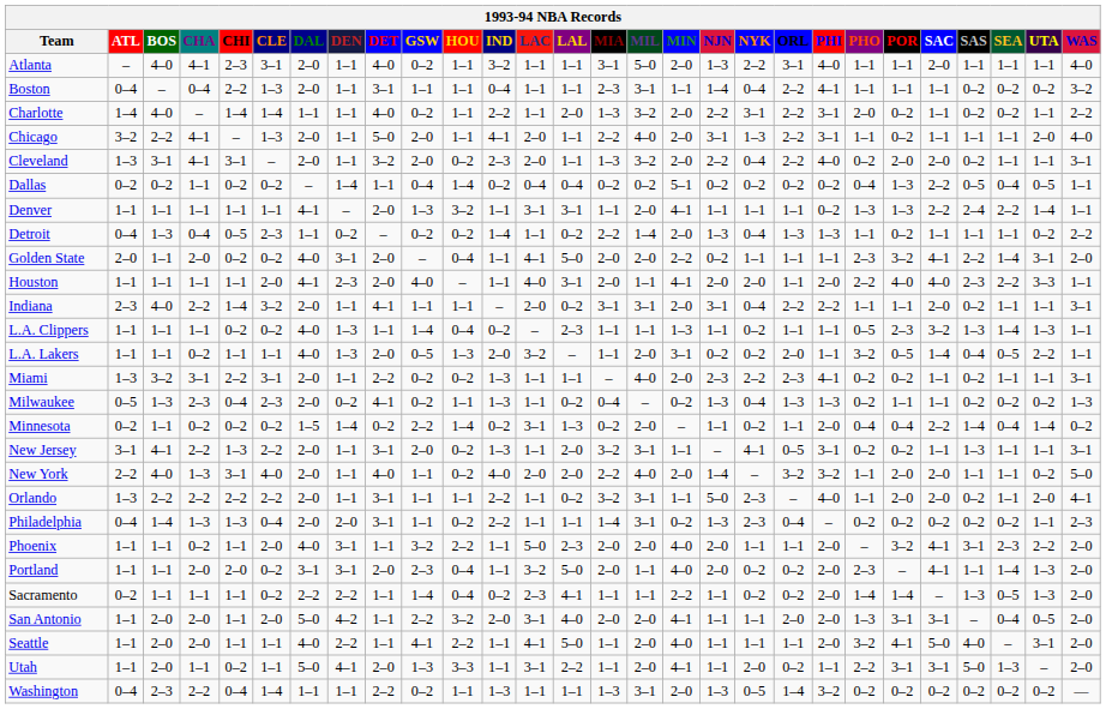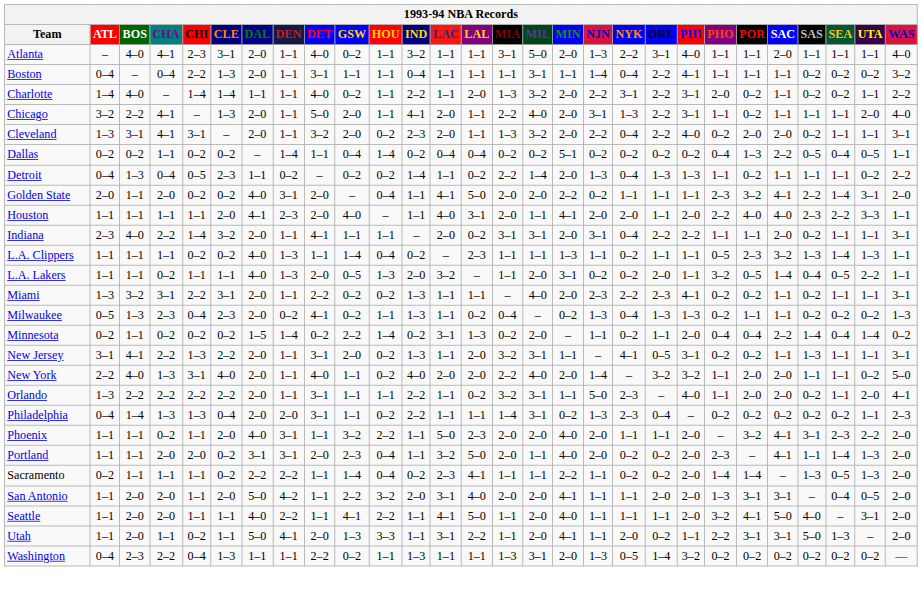 <table class="wikitable" style="font-size:95%; text-align:center;">
 <tr>
 <th colspan=28>1993-94 NBA Records</th>
 </tr>
 <tr>
 <th width=100>Team</th>
 <th style="background:#FF0000;color:#FFFFFF;width=35">ATL</th>
 <th style="background:#006400;color:#FFFFFF;width=35">BOS</th>
 <th style="background:#008080;color:#800080;width=35">CHA</th>
 <th style="background:#FF0000;color:#000000;width=35">CHI</th>
 <th style="background:#000080;color:#FF8C00;width=35">CLE</th>
 <th style="background:#00008B;color:#008000;width=35">DAL</th>
 <th style="background:#141A44;color:#BC2224;width=35">DEN</th>
 <th style="background:#0000FF;color:#FF0000;width=35">DET</th>
 <th style="background:#0000FF;color:#FFD700;width=35">GSW</th>
 <th style="background:#FF0000;color:#FFD700;width=35">HOU</th>
 <th style="background:#000080;color:#FFD700;width=35">IND</th>
 <th style="background:#F9160D;color:#1A2E8B;width=35">LAC</th>
 <th style="background:#800080;color:#FFD700;width=35">LAL</th>
 <th style="background:#000000;color:#8B0000;width=35">MIA</th>
 <th style="background:#00471B;color:#5C378A;width=35">MIL</th>
 <th style="background:#0000FF;color:#228B22;width=35">MIN</th>
 <th style="background:#DC143C;color:#0000CD;width=35">NJN</th>
 <th style="background:#0000FF;color:#FF8C00;width=35">NYK</th>
 <th style="background:#0000FF;color:#000000;width=35">ORL</th>
 <th style="background:#FF0000;color:#0000FF;width=35">PHI</th>
 <th style="background:#800080;color:#FF4500;width=35">PHO</th>
 <th style="background:#000000;color:#FF0000;width=35">POR</th>
 <th style="background:#0000FF;color:#FFFFFF;width=35">SAC</th>
 <th style="background:#000000;color:#C0C0C0;width=35">SAS</th>
 <th style="background:#005831;color:#FFC322;width=35">SEA</th>
 <th style="background:#36004A;color:#FFFF00;width=35">UTA</th>
 <th style="background:#DC143C;color:#0000CD;width=35">WAS</th>
 </tr>
 <tr>
 <td style="text-align:left;"><a href='#'>Atlanta</a></td>
 <td>–</td>
 <td>4–0</td>
 <td>4–1</td>
 <td>2–3</td>
 <td>3–1</td>
 <td>2–0</td>
 <td>1–1</td>
 <td>4–0</td>
 <td>0–2</td>
 <td>1–1</td>
 <td>3–2</td>
 <td>1–1</td>
 <td>1–1</td>
 <td>3–1</td>
 <td>5–0</td>
 <td>2–0</td>
 <td>1–3</td>
 <td>2–2</td>
 <td>3–1</td>
 <td>4–0</td>
 <td>1–1</td>
 <td>1–1</td>
 <td>2–0</td>
 <td>1–1</td>
 <td>1–1</td>
 <td>1–1</td>
 <td>4–0</td>
 </tr>
 <tr>
 <td style="text-align:left;"><a href='#'>Boston</a></td>
 <td>0–4</td>
 <td>–</td>
 <td>0–4</td>
 <td>2–2</td>
 <td>1–3</td>
 <td>2–0</td>
 <td>1–1</td>
 <td>3–1</td>
 <td>1–1</td>
 <td>1–1</td>
 <td>0–4</td>
 <td>1–1</td>
 <td>1–1</td>
-<td>2–3</td>
+<td>1–1</td>
 <td>3–1</td>
 <td>1–1</td>
 <td>1–4</td>
 <td>0–4</td>
 <td>2–2</td>
 <td>4–1</td>
 <td>1–1</td>
 <td>1–1</td>
 <td>1–1</td>
 <td>0–2</td>
 <td>0–2</td>
 <td>0–2</td>
 <td>3–2</td>
 </tr>
 <tr>
 <td style="text-align:left;"><a href='#'>Charlotte</a></td>
 <td>1–4</td>
 <td>4–0</td>
 <td>–</td>
 <td>1–4</td>
 <td>1–4</td>
 <td>1–1</td>
 <td>1–1</td>
 <td>4–0</td>
 <td>0–2</td>
 <td>1–1</td>
 <td>2–2</td>
 <td>1–1</td>
 <td>2–0</td>
 <td>1–3</td>
 <td>3–2</td>
 <td>2–0</td>
 <td>2–2</td>
 <td>3–1</td>
 <td>2–2</td>
 <td>3–1</td>
 <td>2–0</td>
 <td>0–2</td>
 <td>1–1</td>
 <td>0–2</td>
 <td>0–2</td>
 <td>1–1</td>
 <td>2–2</td>
 </tr>
 <tr>
 <td style="text-align:left;"><a href='#'>Chicago</a></td>
 <td>3–2</td>
 <td>2–2</td>
 <td>4–1</td>
 <td>–</td>
 <td>1–3</td>
 <td>2–0</td>
 <td>1–1</td>
 <td>5–0</td>
 <td>2–0</td>
 <td>1–1</td>
 <td>4–1</td>
 <td>2–0</td>
 <td>1–1</td>
 <td>2–2</td>
 <td>4–0</td>
 <td>2–0</td>
 <td>3–1</td>
 <td>1–3</td>
 <td>2–2</td>
 <td>3–1</td>
 <td>1–1</td>
 <td>0–2</td>
 <td>1–1</td>
 <td>1–1</td>
 <td>1–1</td>
 <td>2–0</td>
 <td>4–0</td>
 </tr>
 <tr>
 <td style="text-align:left;"><a href='#'>Cleveland</a></td>
 <td>1–3</td>
 <td>3–1</td>
 <td>4–1</td>
 <td>3–1</td>
 <td>–</td>
 <td>2–0</td>
 <td>1–1</td>
 <td>3–2</td>
 <td>2–0</td>
 <td>0–2</td>
 <td>2–3</td>
 <td>2–0</td>
 <td>1–1</td>
 <td>1–3</td>
 <td>3–2</td>
 <td>2–0</td>
 <td>2–2</td>
 <td>0–4</td>
 <td>2–2</td>
 <td>4–0</td>
 <td>0–2</td>
 <td>2–0</td>
 <td>2–0</td>
 <td>0–2</td>
 <td>1–1</td>
 <td>1–1</td>
 <td>3–1</td>
 </tr>
 <tr>
 <td style="text-align:left;"><a href='#'>Dallas</a></td>
 <td>0–2</td>
 <td>0–2</td>
 <td>1–1</td>
 <td>0–2</td>
 <td>0–2</td>
 <td>–</td>
 <td>1–4</td>
 <td>1–1</td>
 <td>0–4</td>
 <td>1–4</td>
 <td>0–2</td>
 <td>0–4</td>
 <td>0–4</td>
 <td>0–2</td>
 <td>0–2</td>
 <td>5–1</td>
 <td>0–2</td>
 <td>0–2</td>
 <td>0–2</td>
 <td>0–2</td>
 <td>0–4</td>
 <td>1–3</td>
 <td>2–2</td>
 <td>0–5</td>
 <td>0–4</td>
 <td>0–5</td>
-<td>1–1</td>
-</tr>
-<tr>
-<td style="text-align:left;"><a href='#'>Denver</a></td>
-<td>1–1</td>
-<td>1–1</td>
-<td>1–1</td>
-<td>1–1</td>
-<td>1–1</td>
-<td>4–1</td>
-<td>–</td>
-<td>2–0</td>
-<td>1–3</td>
-<td>3–2</td>
-<td>1–1</td>
-<td>3–1</td>
-<td>3–1</td>
-<td>1–1</td>
-<td>2–0</td>
-<td>4–1</td>
-<td>1–1</td>
-<td>1–1</td>
-<td>1–1</td>
-<td>0–2</td>
-<td>1–3</td>
-<td>1–3</td>
-<td>2–2</td>
-<td>2–4</td>
-<td>2–2</td>
-<td>1–4</td>
 <td>1–1</td>
 </tr>
 <tr>
 <td style="text-align:left;"><a href='#'>Detroit</a></td>
 <td>0–4</td>
 <td>1–3</td>
 <td>0–4</td>
 <td>0–5</td>
 <td>2–3</td>
 <td>1–1</td>
 <td>0–2</td>
 <td>–</td>
 <td>0–2</td>
 <td>0–2</td>
 <td>1–4</td>
 <td>1–1</td>
 <td>0–2</td>
 <td>2–2</td>
 <td>1–4</td>
 <td>2–0</td>
 <td>1–3</td>
 <td>0–4</td>
 <td>1–3</td>
 <td>1–3</td>
 <td>1–1</td>
 <td>0–2</td>
 <td>1–1</td>
 <td>1–1</td>
 <td>1–1</td>
 <td>0–2</td>
 <td>2–2</td>
 </tr>
 <tr>
 <td style="text-align:left;"><a href='#'>Golden State</a></td>
 <td>2–0</td>
 <td>1–1</td>
 <td>2–0</td>
 <td>0–2</td>
 <td>0–2</td>
 <td>4–0</td>
 <td>3–1</td>
 <td>2–0</td>
 <td>–</td>
 <td>0–4</td>
 <td>1–1</td>
 <td>4–1</td>
 <td>5–0</td>
 <td>2–0</td>
 <td>2–0</td>
 <td>2–2</td>
 <td>0–2</td>
 <td>1–1</td>
 <td>1–1</td>
 <td>1–1</td>
 <td>2–3</td>
 <td>3–2</td>
 <td>4–1</td>
 <td>2–2</td>
 <td>1–4</td>
 <td>3–1</td>
 <td>2–0</td>
 </tr>
 <tr>
 <td style="text-align:left;"><a href='#'>Houston</a></td>
 <td>1–1</td>
 <td>1–1</td>
 <td>1–1</td>
 <td>1–1</td>
 <td>2–0</td>
 <td>4–1</td>
 <td>2–3</td>
 <td>2–0</td>
 <td>4–0</td>
 <td>–</td>
 <td>1–1</td>
 <td>4–0</td>
 <td>3–1</td>
 <td>2–0</td>
 <td>1–1</td>
 <td>4–1</td>
 <td>2–0</td>
 <td>2–0</td>
 <td>1–1</td>
 <td>2–0</td>
 <td>2–2</td>
 <td>4–0</td>
 <td>4–0</td>
 <td>2–3</td>
 <td>2–2</td>
 <td>3–3</td>
 <td>1–1</td>
 </tr>
 <tr>
 <td style="text-align:left;"><a href='#'>Indiana</a></td>
 <td>2–3</td>
 <td>4–0</td>
 <td>2–2</td>
 <td>1–4</td>
 <td>3–2</td>
 <td>2–0</td>
 <td>1–1</td>
 <td>4–1</td>
 <td>1–1</td>
 <td>1–1</td>
 <td>–</td>
 <td>2–0</td>
 <td>0–2</td>
 <td>3–1</td>
 <td>3–1</td>
 <td>2–0</td>
 <td>3–1</td>
 <td>0–4</td>
 <td>2–2</td>
 <td>2–2</td>
 <td>1–1</td>
 <td>1–1</td>
 <td>2–0</td>
 <td>0–2</td>
 <td>1–1</td>
 <td>1–1</td>
 <td>3–1</td>
 </tr>
 <tr>
 <td style="text-align:left;"><a href='#'>L.A. Clippers</a></td>
 <td>1–1</td>
 <td>1–1</td>
 <td>1–1</td>
 <td>0–2</td>
 <td>0–2</td>
 <td>4–0</td>
 <td>1–3</td>
 <td>1–1</td>
 <td>1–4</td>
 <td>0–4</td>
 <td>0–2</td>
 <td>–</td>
 <td>2–3</td>
 <td>1–1</td>
 <td>1–1</td>
 <td>1–3</td>
 <td>1–1</td>
 <td>0–2</td>
 <td>1–1</td>
 <td>1–1</td>
 <td>0–5</td>
 <td>2–3</td>
 <td>3–2</td>
 <td>1–3</td>
 <td>1–4</td>
 <td>1–3</td>
 <td>1–1</td>
 </tr>
 <tr>
 <td style="text-align:left;"><a href='#'>L.A. Lakers</a></td>
 <td>1–1</td>
 <td>1–1</td>
 <td>0–2</td>
 <td>1–1</td>
 <td>1–1</td>
 <td>4–0</td>
 <td>1–3</td>
 <td>2–0</td>
 <td>0–5</td>
 <td>1–3</td>
 <td>2–0</td>
 <td>3–2</td>
 <td>–</td>
 <td>1–1</td>
 <td>2–0</td>
 <td>3–1</td>
 <td>0–2</td>
 <td>0–2</td>
 <td>2–0</td>
 <td>1–1</td>
 <td>3–2</td>
 <td>0–5</td>
 <td>1–4</td>
 <td>0–4</td>
 <td>0–5</td>
 <td>2–2</td>
 <td>1–1</td>
 </tr>
 <tr>
 <td style="text-align:left;"><a href='#'>Miami</a></td>
 <td>1–3</td>
 <td>3–2</td>
 <td>3–1</td>
 <td>2–2</td>
 <td>3–1</td>
 <td>2–0</td>
 <td>1–1</td>
 <td>2–2</td>
 <td>0–2</td>
 <td>0–2</td>
 <td>1–3</td>
 <td>1–1</td>
 <td>1–1</td>
 <td>–</td>
 <td>4–0</td>
 <td>2–0</td>
 <td>2–3</td>
 <td>2–2</td>
 <td>2–3</td>
 <td>4–1</td>
 <td>0–2</td>
 <td>0–2</td>
 <td>1–1</td>
 <td>0–2</td>
 <td>1–1</td>
 <td>1–1</td>
 <td>3–1</td>
 </tr>
 <tr>
 <td style="text-align:left;"><a href='#'>Milwaukee</a></td>
 <td>0–5</td>
 <td>1–3</td>
 <td>2–3</td>
 <td>0–4</td>
 <td>2–3</td>
 <td>2–0</td>
 <td>0–2</td>
 <td>4–1</td>
 <td>0–2</td>
 <td>1–1</td>
 <td>1–3</td>
 <td>1–1</td>
 <td>0–2</td>
 <td>0–4</td>
 <td>–</td>
 <td>0–2</td>
 <td>1–3</td>
 <td>0–4</td>
 <td>1–3</td>
 <td>1–3</td>
 <td>0–2</td>
 <td>1–1</td>
 <td>1–1</td>
 <td>0–2</td>
 <td>0–2</td>
 <td>0–2</td>
 <td>1–3</td>
 </tr>
 <tr>
 <td style="text-align:left;"><a href='#'>Minnesota</a></td>
 <td>0–2</td>
 <td>1–1</td>
 <td>0–2</td>
 <td>0–2</td>
 <td>0–2</td>
 <td>1–5</td>
 <td>1–4</td>
 <td>0–2</td>
 <td>2–2</td>
 <td>1–4</td>
 <td>0–2</td>
 <td>3–1</td>
 <td>1–3</td>
 <td>0–2</td>
 <td>2–0</td>
 <td>–</td>
 <td>1–1</td>
 <td>0–2</td>
 <td>1–1</td>
 <td>2–0</td>
 <td>0–4</td>
 <td>0–4</td>
 <td>2–2</td>
 <td>1–4</td>
 <td>0–4</td>
 <td>1–4</td>
 <td>0–2</td>
 </tr>
 <tr>
 <td style="text-align:left;"><a href='#'>New Jersey</a></td>
 <td>3–1</td>
 <td>4–1</td>
 <td>2–2</td>
 <td>1–3</td>
 <td>2–2</td>
 <td>2–0</td>
 <td>1–1</td>
 <td>3–1</td>
 <td>2–0</td>
 <td>0–2</td>
 <td>1–3</td>
 <td>1–1</td>
 <td>2–0</td>
 <td>3–2</td>
 <td>3–1</td>
 <td>1–1</td>
 <td>–</td>
 <td>4–1</td>
 <td>0–5</td>
 <td>3–1</td>
 <td>0–2</td>
 <td>0–2</td>
 <td>1–1</td>
 <td>1–3</td>
 <td>1–1</td>
 <td>1–1</td>
 <td>3–1</td>
 </tr>
 <tr>
 <td style="text-align:left;"><a href='#'>New York</a></td>
 <td>2–2</td>
 <td>4–0</td>
 <td>1–3</td>
 <td>3–1</td>
 <td>4–0</td>
 <td>2–0</td>
 <td>1–1</td>
 <td>4–0</td>
 <td>1–1</td>
 <td>0–2</td>
 <td>4–0</td>
 <td>2–0</td>
 <td>2–0</td>
 <td>2–2</td>
 <td>4–0</td>
 <td>2–0</td>
 <td>1–4</td>
 <td>–</td>
 <td>3–2</td>
 <td>3–2</td>
 <td>1–1</td>
 <td>2–0</td>
 <td>2–0</td>
 <td>1–1</td>
 <td>1–1</td>
 <td>0–2</td>
 <td>5–0</td>
 </tr>
 <tr>
 <td style="text-align:left;"><a href='#'>Orlando</a></td>
 <td>1–3</td>
 <td>2–2</td>
 <td>2–2</td>
 <td>2–2</td>
 <td>2–2</td>
 <td>2–0</td>
 <td>1–1</td>
 <td>3–1</td>
 <td>1–1</td>
 <td>1–1</td>
 <td>2–2</td>
 <td>1–1</td>
 <td>0–2</td>
 <td>3–2</td>
 <td>3–1</td>
 <td>1–1</td>
 <td>5–0</td>
 <td>2–3</td>
 <td>–</td>
 <td>4–0</td>
 <td>1–1</td>
 <td>2–0</td>
 <td>2–0</td>
 <td>0–2</td>
 <td>1–1</td>
 <td>2–0</td>
 <td>4–1</td>
 </tr>
 <tr>
 <td style="text-align:left;"><a href='#'>Philadelphia</a></td>
 <td>0–4</td>
 <td>1–4</td>
 <td>1–3</td>
 <td>1–3</td>
 <td>0–4</td>
 <td>2–0</td>
 <td>2–0</td>
 <td>3–1</td>
 <td>1–1</td>
 <td>0–2</td>
 <td>2–2</td>
 <td>1–1</td>
 <td>1–1</td>
 <td>1–4</td>
 <td>3–1</td>
 <td>0–2</td>
 <td>1–3</td>
 <td>2–3</td>
 <td>0–4</td>
 <td>–</td>
 <td>0–2</td>
 <td>0–2</td>
 <td>0–2</td>
 <td>0–2</td>
 <td>0–2</td>
 <td>1–1</td>
 <td>2–3</td>
 </tr>
 <tr>
 <td style="text-align:left;"><a href='#'>Phoenix</a></td>
 <td>1–1</td>
 <td>1–1</td>
 <td>0–2</td>
 <td>1–1</td>
 <td>2–0</td>
 <td>4–0</td>
 <td>3–1</td>
 <td>1–1</td>
 <td>3–2</td>
 <td>2–2</td>
 <td>1–1</td>
 <td>5–0</td>
 <td>2–3</td>
 <td>2–0</td>
 <td>2–0</td>
 <td>4–0</td>
 <td>2–0</td>
 <td>1–1</td>
 <td>1–1</td>
 <td>2–0</td>
 <td>–</td>
 <td>3–2</td>
 <td>4–1</td>
 <td>3–1</td>
 <td>2–3</td>
 <td>2–2</td>
 <td>2–0</td>
 </tr>
 <tr>
 <td style="text-align:left;"><a href='#'>Portland</a></td>
 <td>1–1</td>
 <td>1–1</td>
 <td>2–0</td>
 <td>2–0</td>
 <td>0–2</td>
 <td>3–1</td>
 <td>3–1</td>
 <td>2–0</td>
 <td>2–3</td>
 <td>0–4</td>
 <td>1–1</td>
 <td>3–2</td>
 <td>5–0</td>
 <td>2–0</td>
 <td>1–1</td>
 <td>4–0</td>
 <td>2–0</td>
 <td>0–2</td>
 <td>0–2</td>
 <td>2–0</td>
 <td>2–3</td>
 <td>–</td>
 <td>4–1</td>
 <td>1–1</td>
 <td>1–4</td>
 <td>1–3</td>
 <td>2–0</td>
 </tr>
 <tr>
 <td style="text-align:left;">Sacramento</td>
 <td>0–2</td>
 <td>1–1</td>
 <td>1–1</td>
 <td>1–1</td>
 <td>0–2</td>
 <td>2–2</td>
 <td>2–2</td>
 <td>1–1</td>
 <td>1–4</td>
 <td>0–4</td>
 <td>0–2</td>
 <td>2–3</td>
 <td>4–1</td>
 <td>1–1</td>
 <td>1–1</td>
 <td>2–2</td>
 <td>1–1</td>
 <td>0–2</td>
 <td>0–2</td>
 <td>2–0</td>
 <td>1–4</td>
 <td>1–4</td>
 <td>–</td>
 <td>1–3</td>
 <td>0–5</td>
 <td>1–3</td>
 <td>2–0</td>
 </tr>
 <tr>
 <td style="text-align:left;"><a href='#'>San Antonio</a></td>
 <td>1–1</td>
 <td>2–0</td>
 <td>2–0</td>
 <td>1–1</td>
 <td>2–0</td>
 <td>5–0</td>
 <td>4–2</td>
 <td>1–1</td>
 <td>2–2</td>
 <td>3–2</td>
 <td>2–0</td>
 <td>3–1</td>
 <td>4–0</td>
 <td>2–0</td>
 <td>2–0</td>
 <td>4–1</td>
 <td>1–1</td>
 <td>1–1</td>
 <td>2–0</td>
 <td>2–0</td>
 <td>1–3</td>
 <td>3–1</td>
 <td>3–1</td>
 <td>–</td>
 <td>0–4</td>
 <td>0–5</td>
 <td>2–0</td>
 </tr>
 <tr>
 <td style="text-align:left;"><a href='#'>Seattle</a></td>
 <td>1–1</td>
 <td>2–0</td>
 <td>2–0</td>
 <td>1–1</td>
 <td>1–1</td>
 <td>4–0</td>
 <td>2–2</td>
 <td>1–1</td>
 <td>4–1</td>
 <td>2–2</td>
 <td>1–1</td>
 <td>4–1</td>
 <td>5–0</td>
 <td>1–1</td>
 <td>2–0</td>
 <td>4–0</td>
 <td>1–1</td>
 <td>1–1</td>
 <td>1–1</td>
 <td>2–0</td>
 <td>3–2</td>
 <td>4–1</td>
 <td>5–0</td>
 <td>4–0</td>
 <td>–</td>
 <td>3–1</td>
 <td>2–0</td>
 </tr>
 <tr>
 <td style="text-align:left;"><a href='#'>Utah</a></td>
 <td>1–1</td>
 <td>2–0</td>
 <td>1–1</td>
 <td>0–2</td>
 <td>1–1</td>
 <td>5–0</td>
 <td>4–1</td>
 <td>2–0</td>
 <td>1–3</td>
 <td>3–3</td>
 <td>1–1</td>
 <td>3–1</td>
 <td>2–2</td>
 <td>1–1</td>
 <td>2–0</td>
 <td>4–1</td>
 <td>1–1</td>
 <td>2–0</td>
 <td>0–2</td>
 <td>1–1</td>
 <td>2–2</td>
 <td>3–1</td>
 <td>3–1</td>
 <td>5–0</td>
 <td>1–3</td>
 <td>–</td>
 <td>2–0</td>
 </tr>
 <tr>
 <td style="text-align:left;"><a href='#'>Washington</a></td>
 <td>0–4</td>
 <td>2–3</td>
 <td>2–2</td>
 <td>0–4</td>
-<td>1–4</td>
+<td>1–3</td>
 <td>1–1</td>
 <td>1–1</td>
 <td>2–2</td>
 <td>0–2</td>
 <td>1–1</td>
 <td>1–3</td>
 <td>1–1</td>
 <td>1–1</td>
 <td>1–3</td>
 <td>3–1</td>
 <td>2–0</td>
 <td>1–3</td>
 <td>0–5</td>
 <td>1–4</td>
 <td>3–2</td>
 <td>0–2</td>
 <td>0–2</td>
 <td>0–2</td>
 <td>0–2</td>
 <td>0–2</td>
 <td>0–2</td>
 <td>—</td>
 </tr>
 </table>
